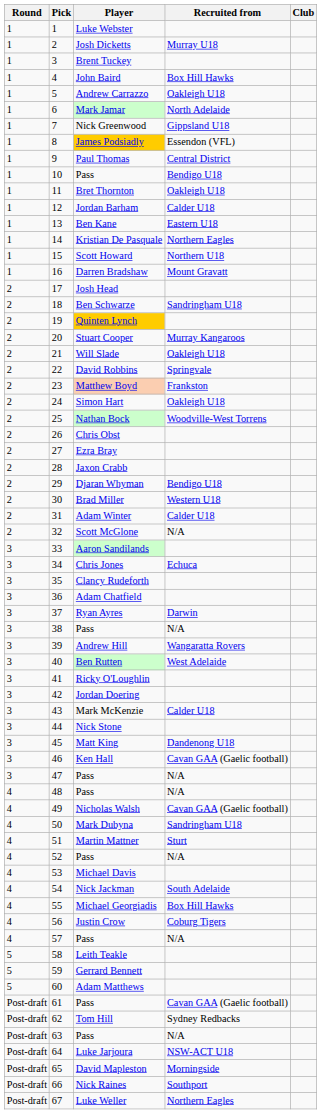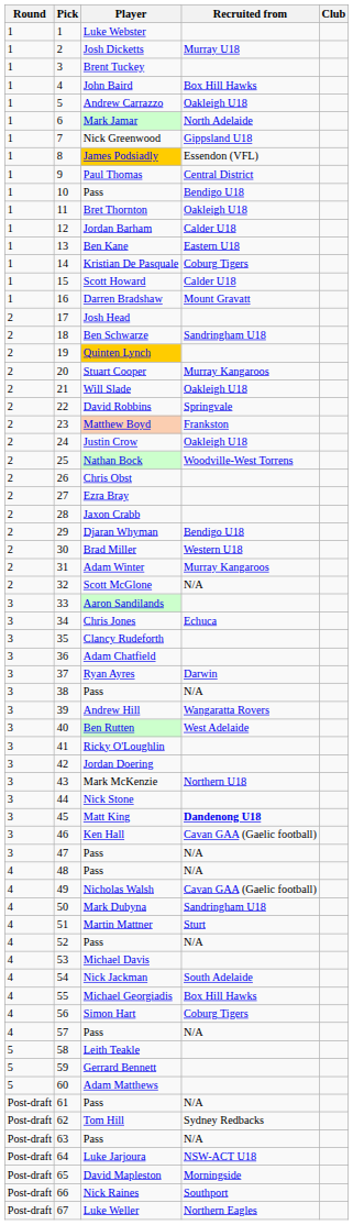 <table class="wikitable sortable">
 <tr>
 <th>Round</th>
 <th>Pick</th>
 <th>Player</th>
 <th>Recruited from</th>
 <th>Club</th>
 </tr>
 <tr>
 <td>1</td>
 <td>1</td>
 <td><a href='#'>Luke Webster</a></td>
 <td></td>
 <td></td>
 </tr>
 <tr>
 <td>1</td>
 <td>2</td>
 <td><a href='#'>Josh Dicketts</a></td>
 <td><a href='#'>Murray U18</a></td>
 <td></td>
 </tr>
 <tr>
 <td>1</td>
 <td>3</td>
 <td><a href='#'>Brent Tuckey</a></td>
 <td></td>
 <td></td>
 </tr>
 <tr>
 <td>1</td>
 <td>4</td>
 <td><a href='#'>John Baird</a></td>
 <td><a href='#'>Box Hill Hawks</a></td>
 <td></td>
 </tr>
 <tr>
 <td>1</td>
 <td>5</td>
 <td><a href='#'>Andrew Carrazzo</a></td>
 <td><a href='#'>Oakleigh U18</a></td>
 <td></td>
 </tr>
 <tr>
 <td>1</td>
 <td>6</td>
 <td bgcolor="#CCFFCC"><a href='#'>Mark Jamar</a></td>
 <td><a href='#'>North Adelaide</a></td>
 <td></td>
 </tr>
 <tr>
 <td>1</td>
 <td>7</td>
 <td>Nick Greenwood</td>
 <td><a href='#'>Gippsland U18</a></td>
 <td></td>
 </tr>
 <tr>
 <td>1</td>
 <td>8</td>
 <td bgcolor="#FFCC00"><a href='#'>James Podsiadly</a></td>
 <td>Essendon (VFL)</td>
 <td></td>
 </tr>
 <tr>
 <td>1</td>
 <td>9</td>
 <td><a href='#'>Paul Thomas</a></td>
 <td><a href='#'>Central District</a></td>
 <td></td>
 </tr>
 <tr>
 <td>1</td>
 <td>10</td>
 <td>Pass</td>
 <td><a href='#'>Bendigo U18</a></td>
 <td></td>
 </tr>
 <tr>
 <td>1</td>
 <td>11</td>
 <td><a href='#'>Bret Thornton</a></td>
 <td><a href='#'>Oakleigh U18</a></td>
 <td></td>
 </tr>
 <tr>
 <td>1</td>
 <td>12</td>
 <td><a href='#'>Jordan Barham</a></td>
 <td><a href='#'>Calder U18</a></td>
 <td></td>
 </tr>
 <tr>
 <td>1</td>
 <td>13</td>
 <td><a href='#'>Ben Kane</a></td>
 <td><a href='#'>Eastern U18</a></td>
 <td></td>
 </tr>
 <tr>
 <td>1</td>
 <td>14</td>
 <td><a href='#'>Kristian De Pasquale</a></td>
-<td><a href='#'>Northern Eagles</a></td>
+<td><a href='#'>Coburg Tigers</a></td>
 <td></td>
 </tr>
 <tr>
 <td>1</td>
 <td>15</td>
 <td><a href='#'>Scott Howard</a></td>
-<td><a href='#'>Northern U18</a></td>
+<td><a href='#'>Calder U18</a></td>
 <td></td>
 </tr>
 <tr>
 <td>1</td>
 <td>16</td>
 <td><a href='#'>Darren Bradshaw</a></td>
 <td><a href='#'>Mount Gravatt</a></td>
 <td></td>
 </tr>
 <tr>
 <td>2</td>
 <td>17</td>
 <td><a href='#'>Josh Head</a></td>
 <td></td>
 <td></td>
 </tr>
 <tr>
 <td>2</td>
 <td>18</td>
 <td><a href='#'>Ben Schwarze</a></td>
 <td><a href='#'>Sandringham U18</a></td>
 <td></td>
 </tr>
 <tr>
 <td>2</td>
 <td>19</td>
 <td bgcolor="#FFCC00"><a href='#'>Quinten Lynch</a></td>
 <td></td>
 <td></td>
 </tr>
 <tr>
 <td>2</td>
 <td>20</td>
 <td><a href='#'>Stuart Cooper</a></td>
 <td><a href='#'>Murray Kangaroos</a></td>
 <td></td>
 </tr>
 <tr>
 <td>2</td>
 <td>21</td>
 <td><a href='#'>Will Slade</a></td>
 <td><a href='#'>Oakleigh U18</a></td>
 <td></td>
 </tr>
 <tr>
 <td>2</td>
 <td>22</td>
 <td><a href='#'>David Robbins</a></td>
 <td><a href='#'>Springvale</a></td>
 <td></td>
 </tr>
 <tr>
 <td>2</td>
 <td>23</td>
 <td bgcolor="#FBCEB1"><a href='#'>Matthew Boyd</a></td>
 <td><a href='#'>Frankston</a></td>
 <td></td>
 </tr>
 <tr>
 <td>2</td>
 <td>24</td>
-<td><a href='#'>Simon Hart</a></td>
+<td><a href='#'>Justin Crow</a></td>
 <td><a href='#'>Oakleigh U18</a></td>
 <td></td>
 </tr>
 <tr>
 <td>2</td>
 <td>25</td>
 <td bgcolor="#CCFFCC"><a href='#'>Nathan Bock</a></td>
 <td><a href='#'>Woodville-West Torrens</a></td>
 <td></td>
 </tr>
 <tr>
 <td>2</td>
 <td>26</td>
 <td><a href='#'>Chris Obst</a></td>
 <td></td>
 <td></td>
 </tr>
 <tr>
 <td>2</td>
 <td>27</td>
 <td><a href='#'>Ezra Bray</a></td>
 <td></td>
 <td></td>
 </tr>
 <tr>
 <td>2</td>
 <td>28</td>
 <td><a href='#'>Jaxon Crabb</a></td>
 <td></td>
 <td></td>
 </tr>
 <tr>
 <td>2</td>
 <td>29</td>
 <td><a href='#'>Djaran Whyman</a></td>
 <td><a href='#'>Bendigo U18</a></td>
 <td></td>
 </tr>
 <tr>
 <td>2</td>
 <td>30</td>
 <td><a href='#'>Brad Miller</a></td>
 <td><a href='#'>Western U18</a></td>
 <td></td>
 </tr>
 <tr>
 <td>2</td>
 <td>31</td>
 <td><a href='#'>Adam Winter</a></td>
-<td><a href='#'>Calder U18</a></td>
+<td><a href='#'>Murray Kangaroos</a></td>
 <td></td>
 </tr>
 <tr>
 <td>2</td>
 <td>32</td>
 <td><a href='#'>Scott McGlone</a></td>
 <td>N/A</td>
 <td></td>
 </tr>
 <tr>
 <td>3</td>
 <td>33</td>
 <td bgcolor="#CCFFCC"><a href='#'>Aaron Sandilands</a></td>
 <td></td>
 <td></td>
 </tr>
 <tr>
 <td>3</td>
 <td>34</td>
 <td><a href='#'>Chris Jones</a></td>
 <td><a href='#'>Echuca</a></td>
 <td></td>
 </tr>
 <tr>
 <td>3</td>
 <td>35</td>
 <td><a href='#'>Clancy Rudeforth</a></td>
 <td></td>
 <td></td>
 </tr>
 <tr>
 <td>3</td>
 <td>36</td>
 <td><a href='#'>Adam Chatfield</a></td>
 <td></td>
 <td></td>
 </tr>
 <tr>
 <td>3</td>
 <td>37</td>
 <td><a href='#'>Ryan Ayres</a></td>
 <td><a href='#'>Darwin</a></td>
 <td></td>
 </tr>
 <tr>
 <td>3</td>
 <td>38</td>
 <td>Pass</td>
 <td>N/A</td>
 <td></td>
 </tr>
 <tr>
 <td>3</td>
 <td>39</td>
 <td><a href='#'>Andrew Hill</a></td>
 <td><a href='#'>Wangaratta Rovers</a></td>
 <td></td>
 </tr>
 <tr>
 <td>3</td>
 <td>40</td>
 <td bgcolor="#CCFFCC"><a href='#'>Ben Rutten</a></td>
 <td><a href='#'>West Adelaide</a></td>
 <td></td>
 </tr>
 <tr>
 <td>3</td>
 <td>41</td>
 <td><a href='#'>Ricky O'Loughlin</a></td>
 <td></td>
 <td></td>
 </tr>
 <tr>
 <td>3</td>
 <td>42</td>
 <td><a href='#'>Jordan Doering</a></td>
 <td></td>
 <td></td>
 </tr>
 <tr>
 <td>3</td>
 <td>43</td>
 <td>Mark McKenzie</td>
-<td><a href='#'>Calder U18</a></td>
+<td><a href='#'>Northern U18</a></td>
 <td></td>
 </tr>
 <tr>
 <td>3</td>
 <td>44</td>
 <td><a href='#'>Nick Stone</a></td>
 <td></td>
 <td></td>
 </tr>
 <tr>
 <td>3</td>
 <td>45</td>
 <td><a href='#'>Matt King</a></td>
-<td><a href='#'>Dandenong U18</a></td>
+<td><strong><a href='#'>Dandenong U18</a></strong></td>
 <td></td>
 </tr>
 <tr>
 <td>3</td>
 <td>46</td>
 <td><a href='#'>Ken Hall</a></td>
 <td><a href='#'>Cavan GAA</a> (Gaelic football)</td>
 <td></td>
 </tr>
 <tr>
 <td>3</td>
 <td>47</td>
 <td>Pass</td>
 <td>N/A</td>
 <td></td>
 </tr>
 <tr>
 <td>4</td>
 <td>48</td>
 <td>Pass</td>
 <td>N/A</td>
 <td></td>
 </tr>
 <tr>
 <td>4</td>
 <td>49</td>
 <td><a href='#'>Nicholas Walsh</a></td>
 <td><a href='#'>Cavan GAA</a> (Gaelic football)</td>
 <td></td>
 </tr>
 <tr>
 <td>4</td>
 <td>50</td>
 <td><a href='#'>Mark Dubyna</a></td>
 <td><a href='#'>Sandringham U18</a></td>
 <td></td>
 </tr>
 <tr>
 <td>4</td>
 <td>51</td>
 <td><a href='#'>Martin Mattner</a></td>
 <td><a href='#'>Sturt</a></td>
 <td></td>
 </tr>
 <tr>
 <td>4</td>
 <td>52</td>
 <td>Pass</td>
 <td>N/A</td>
 <td></td>
 </tr>
 <tr>
 <td>4</td>
 <td>53</td>
 <td><a href='#'>Michael Davis</a></td>
 <td></td>
 <td></td>
 </tr>
 <tr>
 <td>4</td>
 <td>54</td>
 <td><a href='#'>Nick Jackman</a></td>
 <td><a href='#'>South Adelaide</a></td>
 <td></td>
 </tr>
 <tr>
 <td>4</td>
 <td>55</td>
 <td><a href='#'>Michael Georgiadis</a></td>
 <td><a href='#'>Box Hill Hawks</a></td>
 <td></td>
 </tr>
 <tr>
 <td>4</td>
 <td>56</td>
-<td><a href='#'>Justin Crow</a></td>
+<td><a href='#'>Simon Hart</a></td>
 <td><a href='#'>Coburg Tigers</a></td>
 <td></td>
 </tr>
 <tr>
 <td>4</td>
 <td>57</td>
 <td>Pass</td>
 <td>N/A</td>
 <td></td>
 </tr>
 <tr>
 <td>5</td>
 <td>58</td>
 <td><a href='#'>Leith Teakle</a></td>
 <td></td>
 <td></td>
 </tr>
 <tr>
 <td>5</td>
 <td>59</td>
 <td><a href='#'>Gerrard Bennett</a></td>
 <td></td>
 <td></td>
 </tr>
 <tr>
 <td>5</td>
 <td>60</td>
 <td><a href='#'>Adam Matthews</a></td>
 <td></td>
 <td></td>
 </tr>
 <tr>
 <td>Post-draft</td>
 <td>61</td>
 <td>Pass</td>
-<td><a href='#'>Cavan GAA</a> (Gaelic football)</td>
+<td>N/A</td>
 <td></td>
 </tr>
 <tr>
 <td>Post-draft</td>
 <td>62</td>
 <td><a href='#'>Tom Hill</a></td>
 <td>Sydney Redbacks</td>
 <td></td>
 </tr>
 <tr>
 <td>Post-draft</td>
 <td>63</td>
 <td>Pass</td>
 <td>N/A</td>
 <td></td>
 </tr>
 <tr>
 <td>Post-draft</td>
 <td>64</td>
 <td><a href='#'>Luke Jarjoura</a></td>
 <td><a href='#'>NSW-ACT U18</a></td>
 <td></td>
 </tr>
 <tr>
 <td>Post-draft</td>
 <td>65</td>
 <td><a href='#'>David Mapleston</a></td>
 <td><a href='#'>Morningside</a></td>
 <td></td>
 </tr>
 <tr>
 <td>Post-draft</td>
 <td>66</td>
 <td><a href='#'>Nick Raines</a></td>
 <td><a href='#'>Southport</a></td>
 <td></td>
 </tr>
 <tr>
 <td>Post-draft</td>
 <td>67</td>
 <td><a href='#'>Luke Weller</a></td>
 <td><a href='#'>Northern Eagles</a></td>
 <td></td>
 </tr>
 </table>
